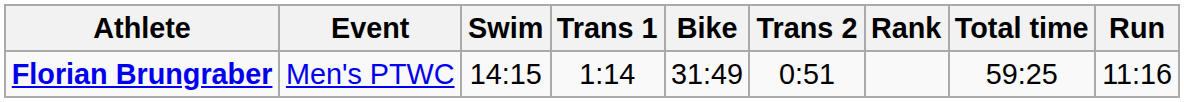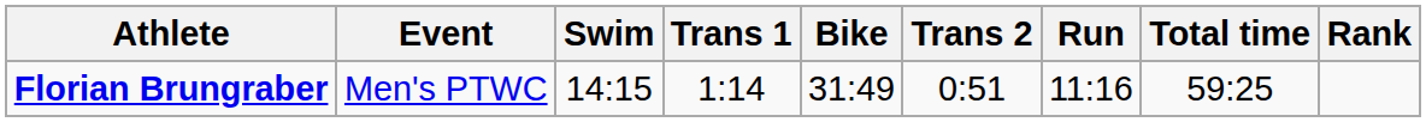 <table class=wikitable style="font-size:90%">
 <tr>
 <th>Athlete</th>
 <th>Event</th>
 <th>Swim</th>
 <th>Trans 1</th>
 <th>Bike</th>
 <th>Trans 2</th>
+<th>Run</th>
+<th>Total time</th>
 <th>Rank</th>
-<th>Total time</th>
-<th>Run</th>
 </tr>
 <tr align=center>
 <td align=left><strong><a href='#'>Florian Brungraber</a></strong></td>
 <td align=left><a href='#'>Men's PTWC</a></td>
 <td>14:15</td>
 <td>1:14</td>
 <td>31:49</td>
 <td>0:51</td>
+<td>11:16</td>
+<td>59:25</td>
 <td></td>
-<td>59:25</td>
-<td>11:16</td>
 </tr>
 </table>
